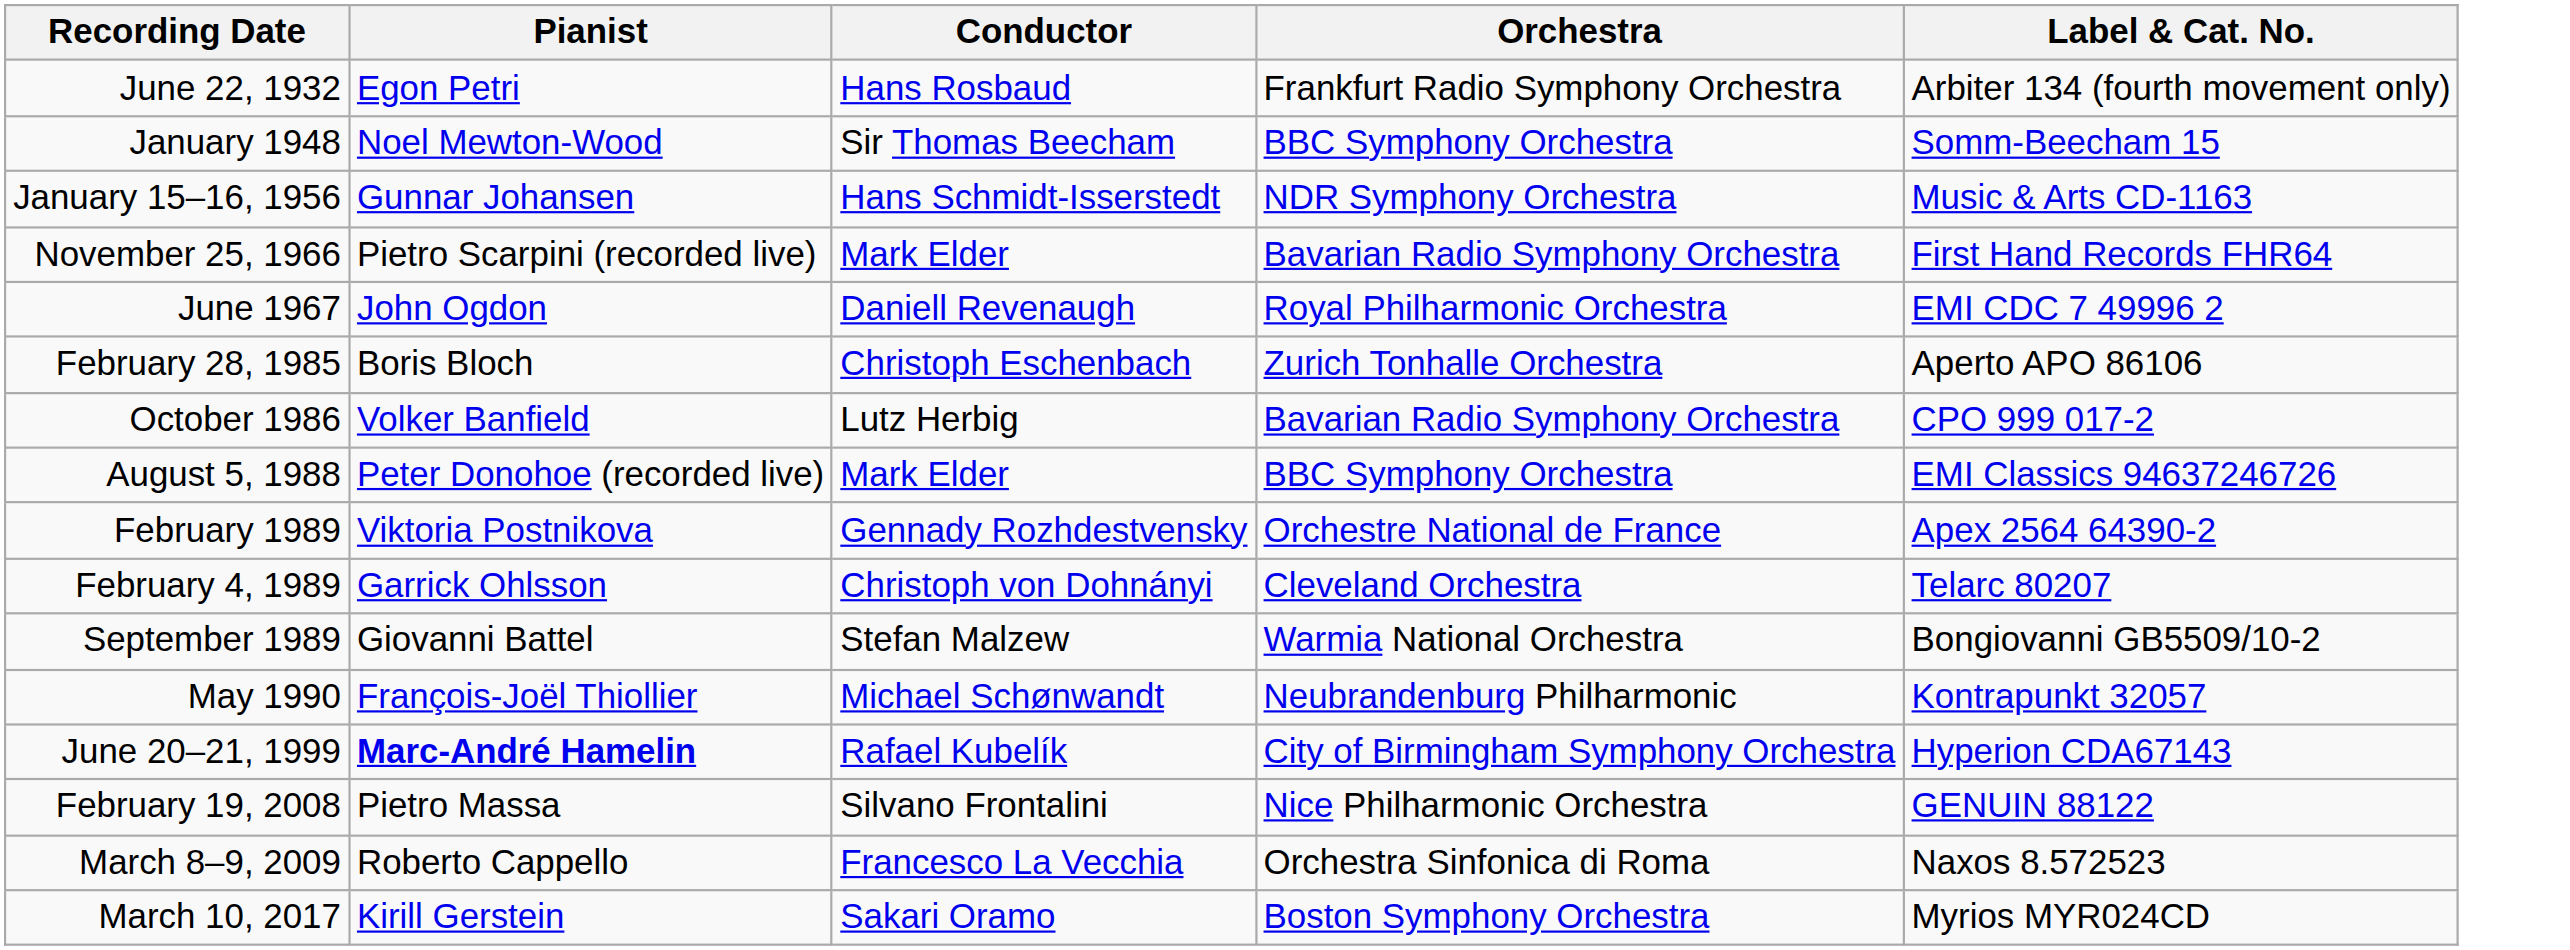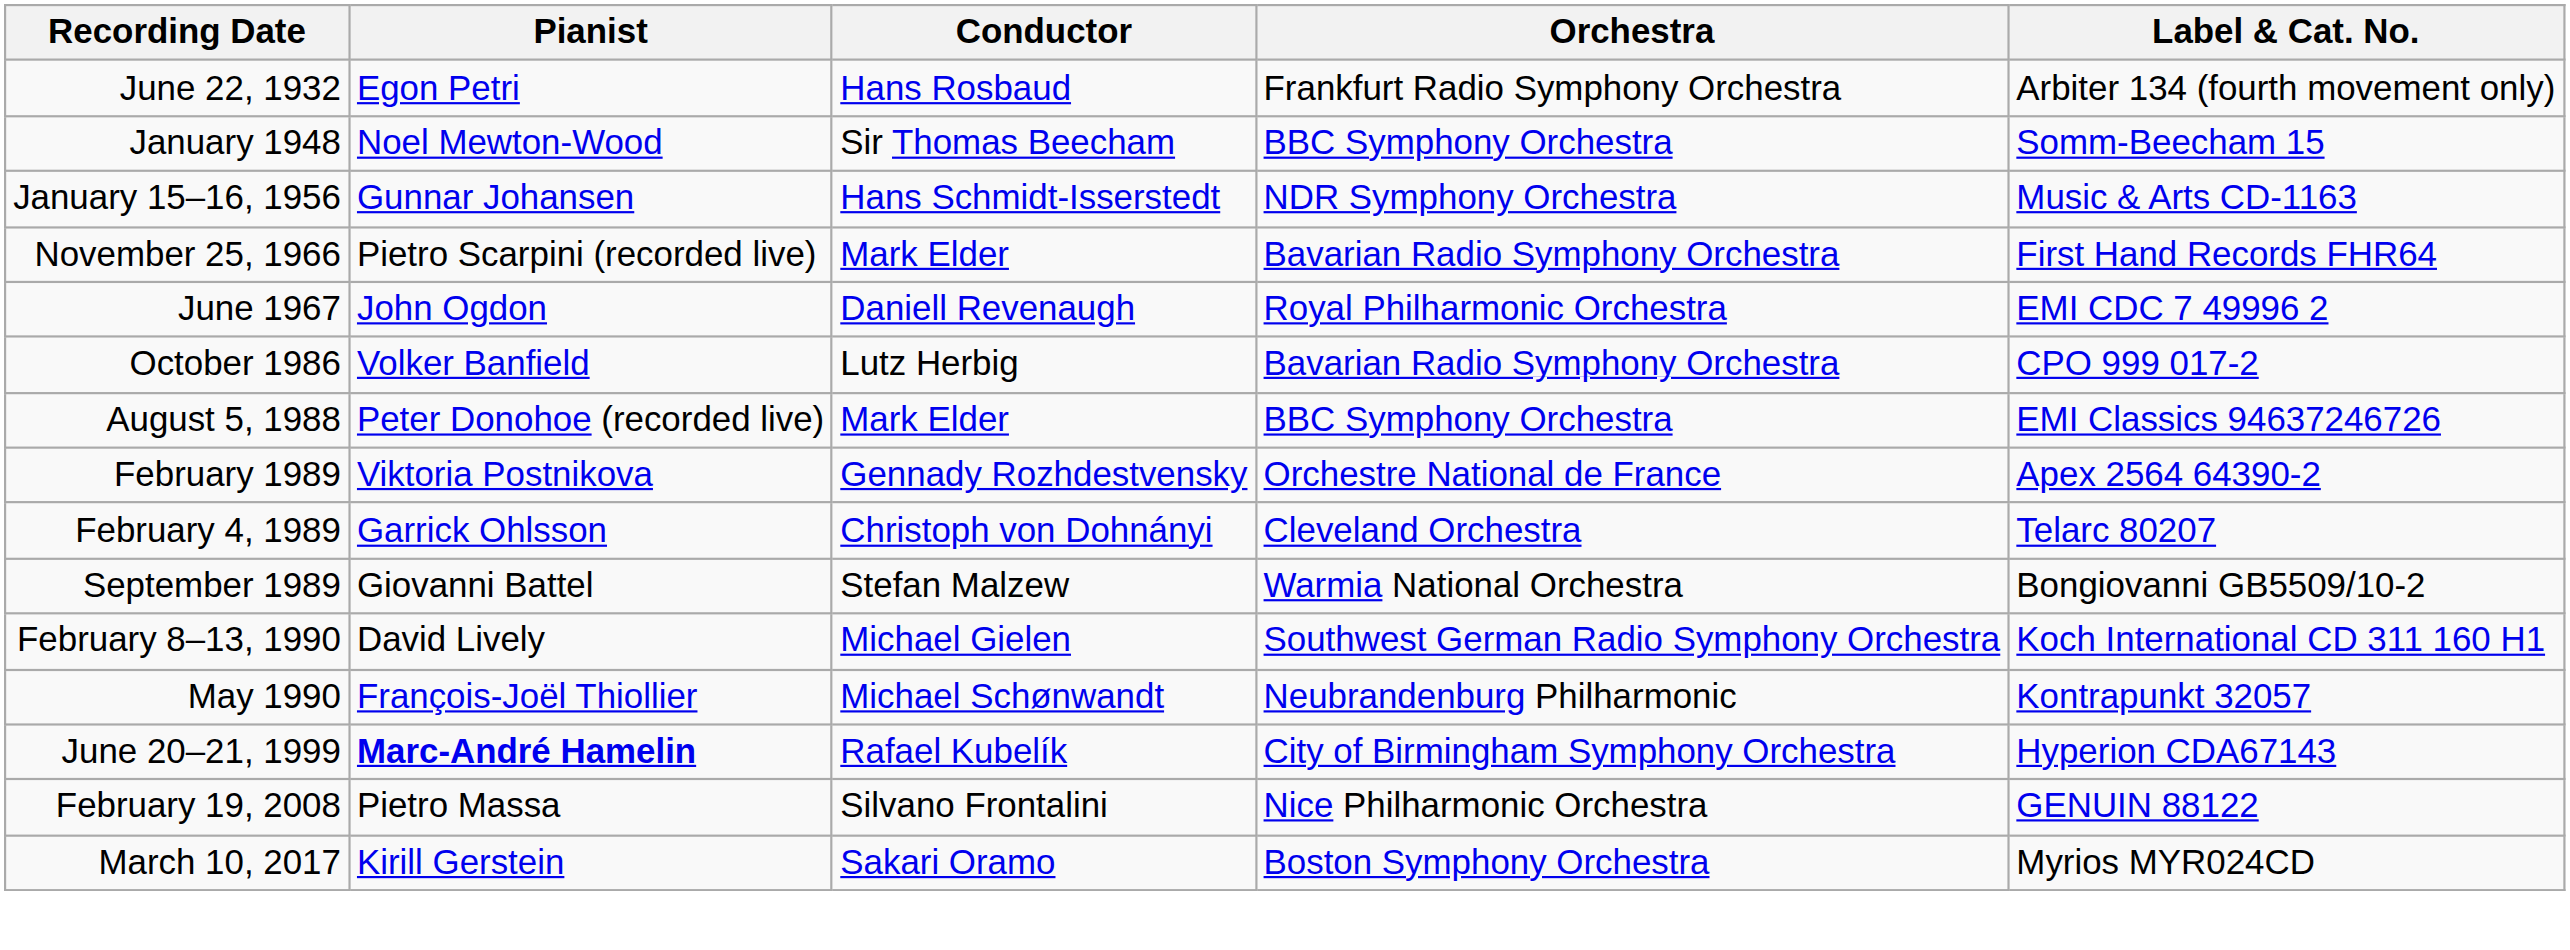 <table class="wikitable sortable">
 <tr>
 <th>Recording Date</th>
 <th>Pianist</th>
 <th>Conductor</th>
 <th>Orchestra</th>
 <th>Label & Cat. No.</th>
 </tr>
 <tr>
 <td align="right"> June 22, 1932</td>
 <td> <a href='#'>Egon Petri</a></td>
 <td><a href='#'>Hans Rosbaud</a></td>
 <td>Frankfurt Radio Symphony Orchestra</td>
 <td>Arbiter 134 (fourth movement only)</td>
 </tr>
 <tr>
 <td align="right"> January 1948</td>
 <td> <a href='#'>Noel Mewton-Wood</a></td>
 <td> Sir <a href='#'>Thomas Beecham</a></td>
 <td><a href='#'>BBC Symphony Orchestra</a></td>
 <td><a href='#'>Somm-Beecham 15</a></td>
 </tr>
 <tr>
 <td align="right"> January 15–16, 1956</td>
 <td> <a href='#'>Gunnar Johansen</a></td>
 <td> <a href='#'>Hans Schmidt-Isserstedt</a></td>
 <td><a href='#'>NDR Symphony Orchestra</a></td>
 <td><a href='#'>Music & Arts CD-1163</a></td>
 </tr>
 <tr>
 <td align="right"> November 25, 1966</td>
 <td> Pietro Scarpini (recorded live)</td>
 <td> <a href='#'>Mark Elder</a></td>
 <td><a href='#'>Bavarian Radio Symphony Orchestra</a></td>
 <td><a href='#'>First Hand Records FHR64</a></td>
 </tr>
 <tr>
 <td align="right"> June 1967</td>
 <td> <a href='#'>John Ogdon</a></td>
 <td> <a href='#'>Daniell Revenaugh</a></td>
 <td><a href='#'>Royal Philharmonic Orchestra</a></td>
 <td><a href='#'>EMI CDC 7 49996 2</a></td>
 </tr>
 <tr>
-<td align="right"> February 28, 1985</td>
-<td> Boris Bloch</td>
-<td> <a href='#'>Christoph Eschenbach</a></td>
-<td><a href='#'>Zurich Tonhalle Orchestra</a></td>
-<td>Aperto APO 86106</td>
-</tr>
-<tr>
 <td align="right"> October 1986</td>
 <td> <a href='#'>Volker Banfield</a></td>
 <td> Lutz Herbig</td>
 <td><a href='#'>Bavarian Radio Symphony Orchestra</a></td>
 <td><a href='#'>CPO 999 017-2</a></td>
 </tr>
 <tr>
 <td align="right"> August 5, 1988</td>
 <td> <a href='#'>Peter Donohoe</a> (recorded live)</td>
 <td> <a href='#'>Mark Elder</a></td>
 <td><a href='#'>BBC Symphony Orchestra</a></td>
 <td><a href='#'>EMI Classics 94637246726</a></td>
 </tr>
 <tr>
 <td align="right"> February 1989</td>
 <td> <a href='#'>Viktoria Postnikova</a></td>
 <td> <a href='#'>Gennady Rozhdestvensky</a></td>
 <td> <a href='#'>Orchestre National de France</a></td>
 <td><a href='#'>Apex 2564 64390-2</a></td>
 </tr>
 <tr>
 <td align="right"> February 4, 1989</td>
 <td> <a href='#'>Garrick Ohlsson</a></td>
 <td> <a href='#'>Christoph von Dohnányi</a></td>
 <td> <a href='#'>Cleveland Orchestra</a></td>
 <td><a href='#'>Telarc 80207</a></td>
 </tr>
 <tr>
 <td align="right"> September 1989</td>
 <td> Giovanni Battel</td>
 <td> Stefan Malzew</td>
 <td><a href='#'>Warmia</a> National Orchestra</td>
 <td>Bongiovanni GB5509/10-2</td>
 </tr>
 <tr>
+<td align="right"> February 8–13, 1990</td>
+<td> David Lively</td>
+<td> <a href='#'>Michael Gielen</a></td>
+<td><a href='#'>Southwest German Radio Symphony Orchestra</a></td>
+<td><a href='#'>Koch International CD 311 160 H1</a></td>
+</tr>
+<tr>
 <td align="right"> May 1990</td>
 <td> <a href='#'>François-Joël Thiollier</a></td>
 <td> <a href='#'>Michael Schønwandt</a></td>
 <td> <a href='#'>Neubrandenburg</a> Philharmonic</td>
 <td><a href='#'>Kontrapunkt 32057</a></td>
 </tr>
 <tr>
 <td align="right"> June 20–21, 1999</td>
 <td><strong> <a href='#'>Marc-André Hamelin</a></strong></td>
 <td> <a href='#'>Rafael Kubelík</a></td>
 <td> <a href='#'>City of Birmingham Symphony Orchestra</a></td>
 <td><a href='#'>Hyperion CDA67143</a></td>
 </tr>
 <tr>
 <td align="right"> February 19, 2008</td>
 <td> Pietro Massa</td>
 <td> Silvano Frontalini</td>
 <td><a href='#'>Nice</a> Philharmonic Orchestra</td>
 <td><a href='#'>GENUIN 88122</a></td>
 </tr>
 <tr>
-<td align="right"> March 8–9, 2009</td>
-<td> Roberto Cappello</td>
-<td> <a href='#'>Francesco La Vecchia</a></td>
-<td> Orchestra Sinfonica di Roma</td>
-<td>Naxos 8.572523</td>
-</tr>
-<tr>
 <td align="right">March 10, 2017</td>
 <td><a href='#'>Kirill Gerstein</a></td>
 <td><a href='#'>Sakari Oramo</a></td>
 <td><a href='#'>Boston Symphony Orchestra</a></td>
 <td>Myrios MYR024CD</td>
 </tr>
 </table>
